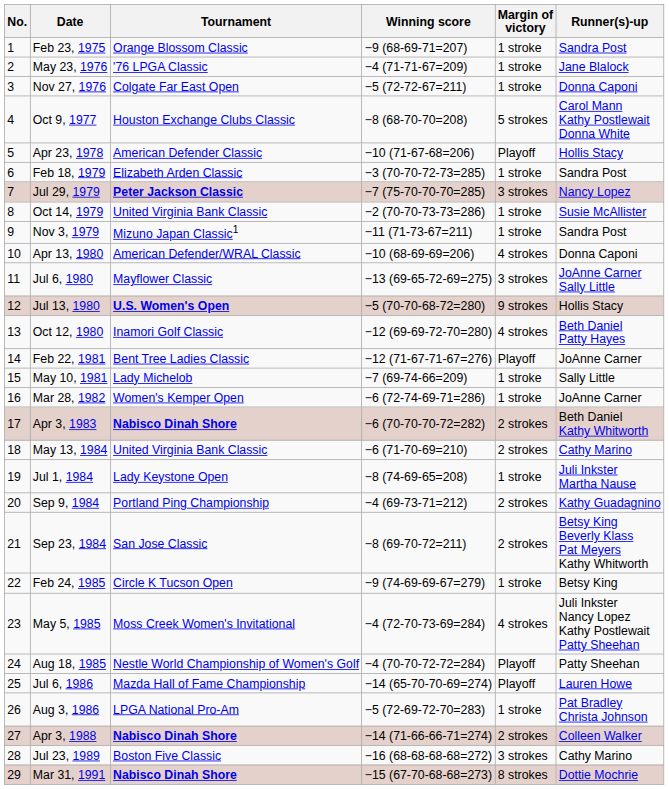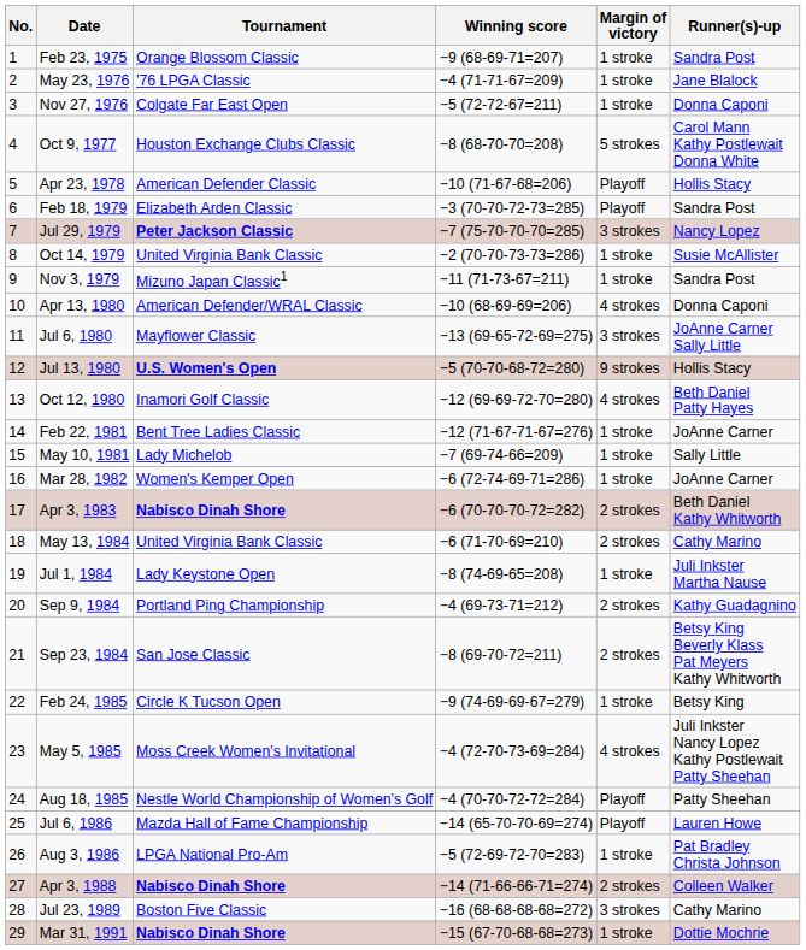 <table class="wikitable" style="font-size:95%;">
 <tr>
 <th>No.</th>
 <th>Date</th>
 <th>Tournament</th>
 <th>Winning score</th>
 <th>Margin of<br>victory</th>
 <th>Runner(s)-up</th>
 </tr>
 <tr>
 <td>1</td>
 <td>Feb 23, <a href='#'>1975</a></td>
 <td><a href='#'>Orange Blossom Classic</a></td>
 <td>−9 (68-69-71=207)</td>
 <td>1 stroke</td>
 <td> <a href='#'>Sandra Post</a></td>
 </tr>
 <tr>
 <td>2</td>
 <td>May 23, <a href='#'>1976</a></td>
 <td><a href='#'>'76 LPGA Classic</a></td>
 <td>−4 (71-71-67=209)</td>
 <td>1 stroke</td>
 <td> <a href='#'>Jane Blalock</a></td>
 </tr>
 <tr>
 <td>3</td>
 <td>Nov 27, <a href='#'>1976</a></td>
 <td><a href='#'>Colgate Far East Open</a></td>
 <td>−5 (72-72-67=211)</td>
 <td>1 stroke</td>
 <td> <a href='#'>Donna Caponi</a></td>
 </tr>
 <tr>
 <td>4</td>
 <td>Oct 9, <a href='#'>1977</a></td>
 <td><a href='#'>Houston Exchange Clubs Classic</a></td>
 <td>−8 (68-70-70=208)</td>
 <td>5 strokes</td>
 <td> <a href='#'>Carol Mann</a><br> <a href='#'>Kathy Postlewait</a><br> <a href='#'>Donna White</a></td>
 </tr>
 <tr>
 <td>5</td>
 <td>Apr 23, <a href='#'>1978</a></td>
 <td><a href='#'>American Defender Classic</a></td>
 <td>−10 (71-67-68=206)</td>
 <td>Playoff</td>
 <td> <a href='#'>Hollis Stacy</a></td>
 </tr>
 <tr>
 <td>6</td>
 <td>Feb 18, <a href='#'>1979</a></td>
 <td><a href='#'>Elizabeth Arden Classic</a></td>
 <td>−3 (70-70-72-73=285)</td>
-<td>1 stroke</td>
+<td>Playoff</td>
 <td> Sandra Post</td>
 </tr>
 <tr style="background:#e5d1cb;">
 <td>7</td>
 <td>Jul 29, <a href='#'>1979</a></td>
 <td><strong><a href='#'>Peter Jackson Classic</a></strong></td>
 <td>−7 (75-70-70-70=285)</td>
 <td>3 strokes</td>
 <td> <a href='#'>Nancy Lopez</a></td>
 </tr>
 <tr>
 <td>8</td>
 <td>Oct 14, <a href='#'>1979</a></td>
 <td><a href='#'>United Virginia Bank Classic</a></td>
 <td>−2 (70-70-73-73=286)</td>
 <td>1 stroke</td>
 <td> <a href='#'>Susie McAllister</a></td>
 </tr>
 <tr>
 <td>9</td>
 <td>Nov 3, <a href='#'>1979</a></td>
 <td><a href='#'>Mizuno Japan Classic</a><sup>1</sup></td>
 <td>−11 (71-73-67=211)</td>
 <td>1 stroke</td>
 <td> Sandra Post</td>
 </tr>
 <tr>
 <td>10</td>
 <td>Apr 13, <a href='#'>1980</a></td>
 <td><a href='#'>American Defender/WRAL Classic</a></td>
 <td>−10 (68-69-69=206)</td>
 <td>4 strokes</td>
 <td> Donna Caponi</td>
 </tr>
 <tr>
 <td>11</td>
 <td>Jul 6, <a href='#'>1980</a></td>
 <td><a href='#'>Mayflower Classic</a></td>
 <td>−13 (69-65-72-69=275)</td>
 <td>3 strokes</td>
 <td> <a href='#'>JoAnne Carner</a><br> <a href='#'>Sally Little</a></td>
 </tr>
 <tr style="background:#e5d1cb;">
 <td>12</td>
 <td>Jul 13, <a href='#'>1980</a></td>
 <td><strong><a href='#'>U.S. Women's Open</a></strong></td>
 <td>−5 (70-70-68-72=280)</td>
 <td>9 strokes</td>
 <td> Hollis Stacy</td>
 </tr>
 <tr>
 <td>13</td>
 <td>Oct 12, <a href='#'>1980</a></td>
 <td><a href='#'>Inamori Golf Classic</a></td>
 <td>−12 (69-69-72-70=280)</td>
 <td>4 strokes</td>
 <td> <a href='#'>Beth Daniel</a><br> <a href='#'>Patty Hayes</a></td>
 </tr>
 <tr>
 <td>14</td>
 <td>Feb 22, <a href='#'>1981</a></td>
 <td><a href='#'>Bent Tree Ladies Classic</a></td>
 <td>−12 (71-67-71-67=276)</td>
-<td>Playoff</td>
+<td>1 stroke</td>
 <td> JoAnne Carner</td>
 </tr>
 <tr>
 <td>15</td>
 <td>May 10, <a href='#'>1981</a></td>
 <td><a href='#'>Lady Michelob</a></td>
 <td>−7 (69-74-66=209)</td>
 <td>1 stroke</td>
 <td> Sally Little</td>
 </tr>
 <tr>
 <td>16</td>
 <td>Mar 28, <a href='#'>1982</a></td>
 <td><a href='#'>Women's Kemper Open</a></td>
 <td>−6 (72-74-69-71=286)</td>
 <td>1 stroke</td>
 <td> JoAnne Carner</td>
 </tr>
 <tr style="background:#e5d1cb;">
 <td>17</td>
 <td>Apr 3, <a href='#'>1983</a></td>
 <td><strong><a href='#'>Nabisco Dinah Shore</a></strong></td>
 <td>−6 (70-70-70-72=282)</td>
 <td>2 strokes</td>
 <td> Beth Daniel<br> <a href='#'>Kathy Whitworth</a></td>
 </tr>
 <tr>
 <td>18</td>
 <td>May 13, <a href='#'>1984</a></td>
 <td><a href='#'>United Virginia Bank Classic</a></td>
 <td>−6 (71-70-69=210)</td>
 <td>2 strokes</td>
 <td> <a href='#'>Cathy Marino</a></td>
 </tr>
 <tr>
 <td>19</td>
 <td>Jul 1, <a href='#'>1984</a></td>
 <td><a href='#'>Lady Keystone Open</a></td>
 <td>−8 (74-69-65=208)</td>
 <td>1 stroke</td>
 <td> <a href='#'>Juli Inkster</a><br> <a href='#'>Martha Nause</a></td>
 </tr>
 <tr>
 <td>20</td>
 <td>Sep 9, <a href='#'>1984</a></td>
 <td><a href='#'>Portland Ping Championship</a></td>
 <td>−4 (69-73-71=212)</td>
 <td>2 strokes</td>
 <td> <a href='#'>Kathy Guadagnino</a></td>
 </tr>
 <tr>
 <td>21</td>
 <td>Sep 23, <a href='#'>1984</a></td>
 <td><a href='#'>San Jose Classic</a></td>
 <td>−8 (69-70-72=211)</td>
 <td>2 strokes</td>
 <td> <a href='#'>Betsy King</a><br> <a href='#'>Beverly Klass</a><br> <a href='#'>Pat Meyers</a><br> Kathy Whitworth</td>
 </tr>
 <tr>
 <td>22</td>
 <td>Feb 24, <a href='#'>1985</a></td>
 <td><a href='#'>Circle K Tucson Open</a></td>
 <td>−9 (74-69-69-67=279)</td>
 <td>1 stroke</td>
 <td> Betsy King</td>
 </tr>
 <tr>
 <td>23</td>
 <td>May 5, <a href='#'>1985</a></td>
 <td><a href='#'>Moss Creek Women's Invitational</a></td>
 <td>−4 (72-70-73-69=284)</td>
 <td>4 strokes</td>
 <td> Juli Inkster<br> Nancy Lopez<br> Kathy Postlewait<br> <a href='#'>Patty Sheehan</a></td>
 </tr>
 <tr>
 <td>24</td>
 <td>Aug 18, <a href='#'>1985</a></td>
 <td><a href='#'>Nestle World Championship of Women's Golf</a></td>
 <td>−4 (70-70-72-72=284)</td>
 <td>Playoff</td>
 <td> Patty Sheehan</td>
 </tr>
 <tr>
 <td>25</td>
 <td>Jul 6, <a href='#'>1986</a></td>
 <td><a href='#'>Mazda Hall of Fame Championship</a></td>
 <td>−14 (65-70-70-69=274)</td>
 <td>Playoff</td>
 <td> <a href='#'>Lauren Howe</a></td>
 </tr>
 <tr>
 <td>26</td>
 <td>Aug 3, <a href='#'>1986</a></td>
 <td><a href='#'>LPGA National Pro-Am</a></td>
 <td>−5 (72-69-72-70=283)</td>
 <td>1 stroke</td>
 <td> <a href='#'>Pat Bradley</a><br> <a href='#'>Christa Johnson</a></td>
 </tr>
 <tr style="background:#e5d1cb;">
 <td>27</td>
 <td>Apr 3, <a href='#'>1988</a></td>
 <td><strong><a href='#'>Nabisco Dinah Shore</a></strong></td>
 <td>−14 (71-66-66-71=274)</td>
 <td>2 strokes</td>
 <td> <a href='#'>Colleen Walker</a></td>
 </tr>
 <tr>
 <td>28</td>
 <td>Jul 23, <a href='#'>1989</a></td>
 <td><a href='#'>Boston Five Classic</a></td>
 <td>−16 (68-68-68-68=272)</td>
 <td>3 strokes</td>
 <td> Cathy Marino</td>
 </tr>
 <tr style="background:#e5d1cb;">
 <td>29</td>
 <td>Mar 31, <a href='#'>1991</a></td>
 <td><strong><a href='#'>Nabisco Dinah Shore</a></strong></td>
 <td>−15 (67-70-68-68=273)</td>
-<td>8 strokes</td>
+<td>1 stroke</td>
 <td> <a href='#'>Dottie Mochrie</a></td>
 </tr>
 </table>
